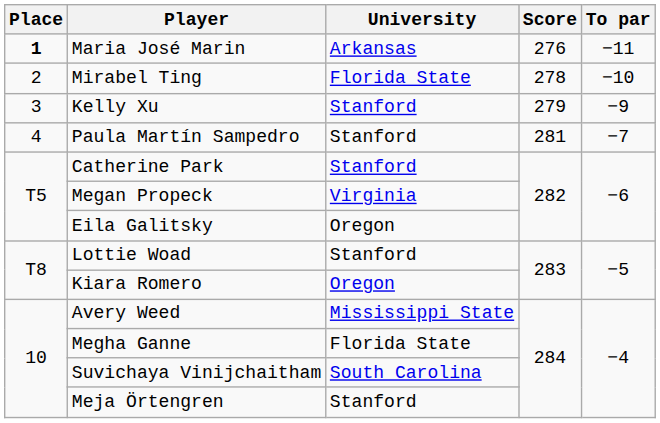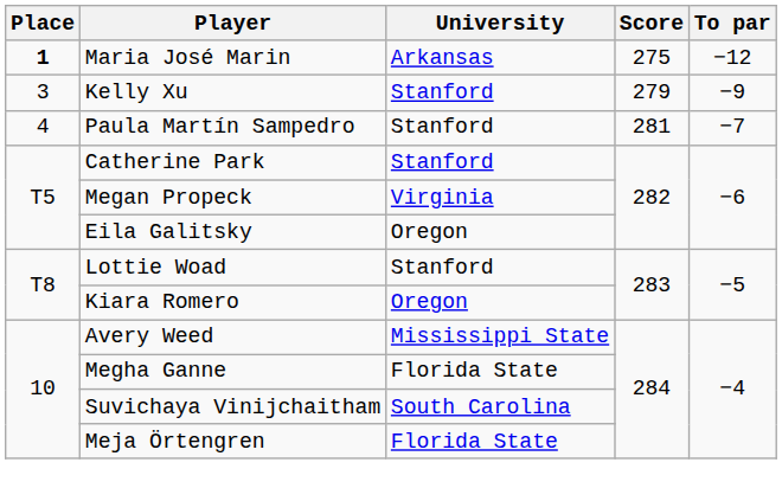 <table class="wikitable">
 <tr>
 <th>Place</th>
 <th>Player</th>
 <th>University</th>
 <th>Score</th>
 <th>To par</th>
 </tr>
 <tr>
 <td align=center><strong>1</strong></td>
 <td>Maria José Marin</td>
 <td><a href='#'>Arkansas</a></td>
-<td align=center>276</td>
-<td align=center>−11</td>
-</tr>
-<tr>
-<td align=center>2</td>
-<td>Mirabel Ting</td>
-<td><a href='#'>Florida State</a></td>
-<td align=center>278</td>
-<td align=center>−10</td>
+<td align=center>275</td>
+<td align=center>−12</td>
 </tr>
 <tr>
 <td align=center>3</td>
 <td>Kelly Xu</td>
 <td><a href='#'>Stanford</a></td>
 <td align=center>279</td>
 <td align=center>−9</td>
 </tr>
 <tr>
 <td align=center>4</td>
 <td>Paula Martín Sampedro</td>
 <td>Stanford</td>
 <td align=center>281</td>
 <td align=center>−7</td>
 </tr>
 <tr>
 <td rowspan=3 align=center>T5</td>
 <td>Catherine Park</td>
 <td><a href='#'>Stanford</a></td>
 <td rowspan=3 align=center>282</td>
 <td rowspan=3 align=center>−6</td>
 </tr>
 <tr>
 <td>Megan Propeck</td>
 <td><a href='#'>Virginia</a></td>
 </tr>
 <tr>
 <td>Eila Galitsky</td>
 <td>Oregon</td>
 </tr>
 <tr>
 <td rowspan=2 align=center>T8</td>
 <td>Lottie Woad</td>
 <td>Stanford</td>
 <td rowspan=2 align=center>283</td>
 <td rowspan=2 align=center>−5</td>
 </tr>
 <tr>
 <td>Kiara Romero</td>
 <td><a href='#'>Oregon</a></td>
 </tr>
 <tr>
 <td rowspan=4 align=center>10</td>
 <td>Avery Weed</td>
 <td><a href='#'>Mississippi State</a></td>
 <td rowspan=4 align=center>284</td>
 <td rowspan=4 align=center>−4</td>
 </tr>
 <tr>
 <td>Megha Ganne</td>
 <td>Florida State</td>
 </tr>
 <tr>
 <td>Suvichaya Vinijchaitham</td>
 <td><a href='#'>South Carolina</a></td>
 </tr>
 <tr>
 <td>Meja Örtengren</td>
-<td>Stanford</td>
+<td><a href='#'>Florida State</a></td>
 </tr>
 </table>
